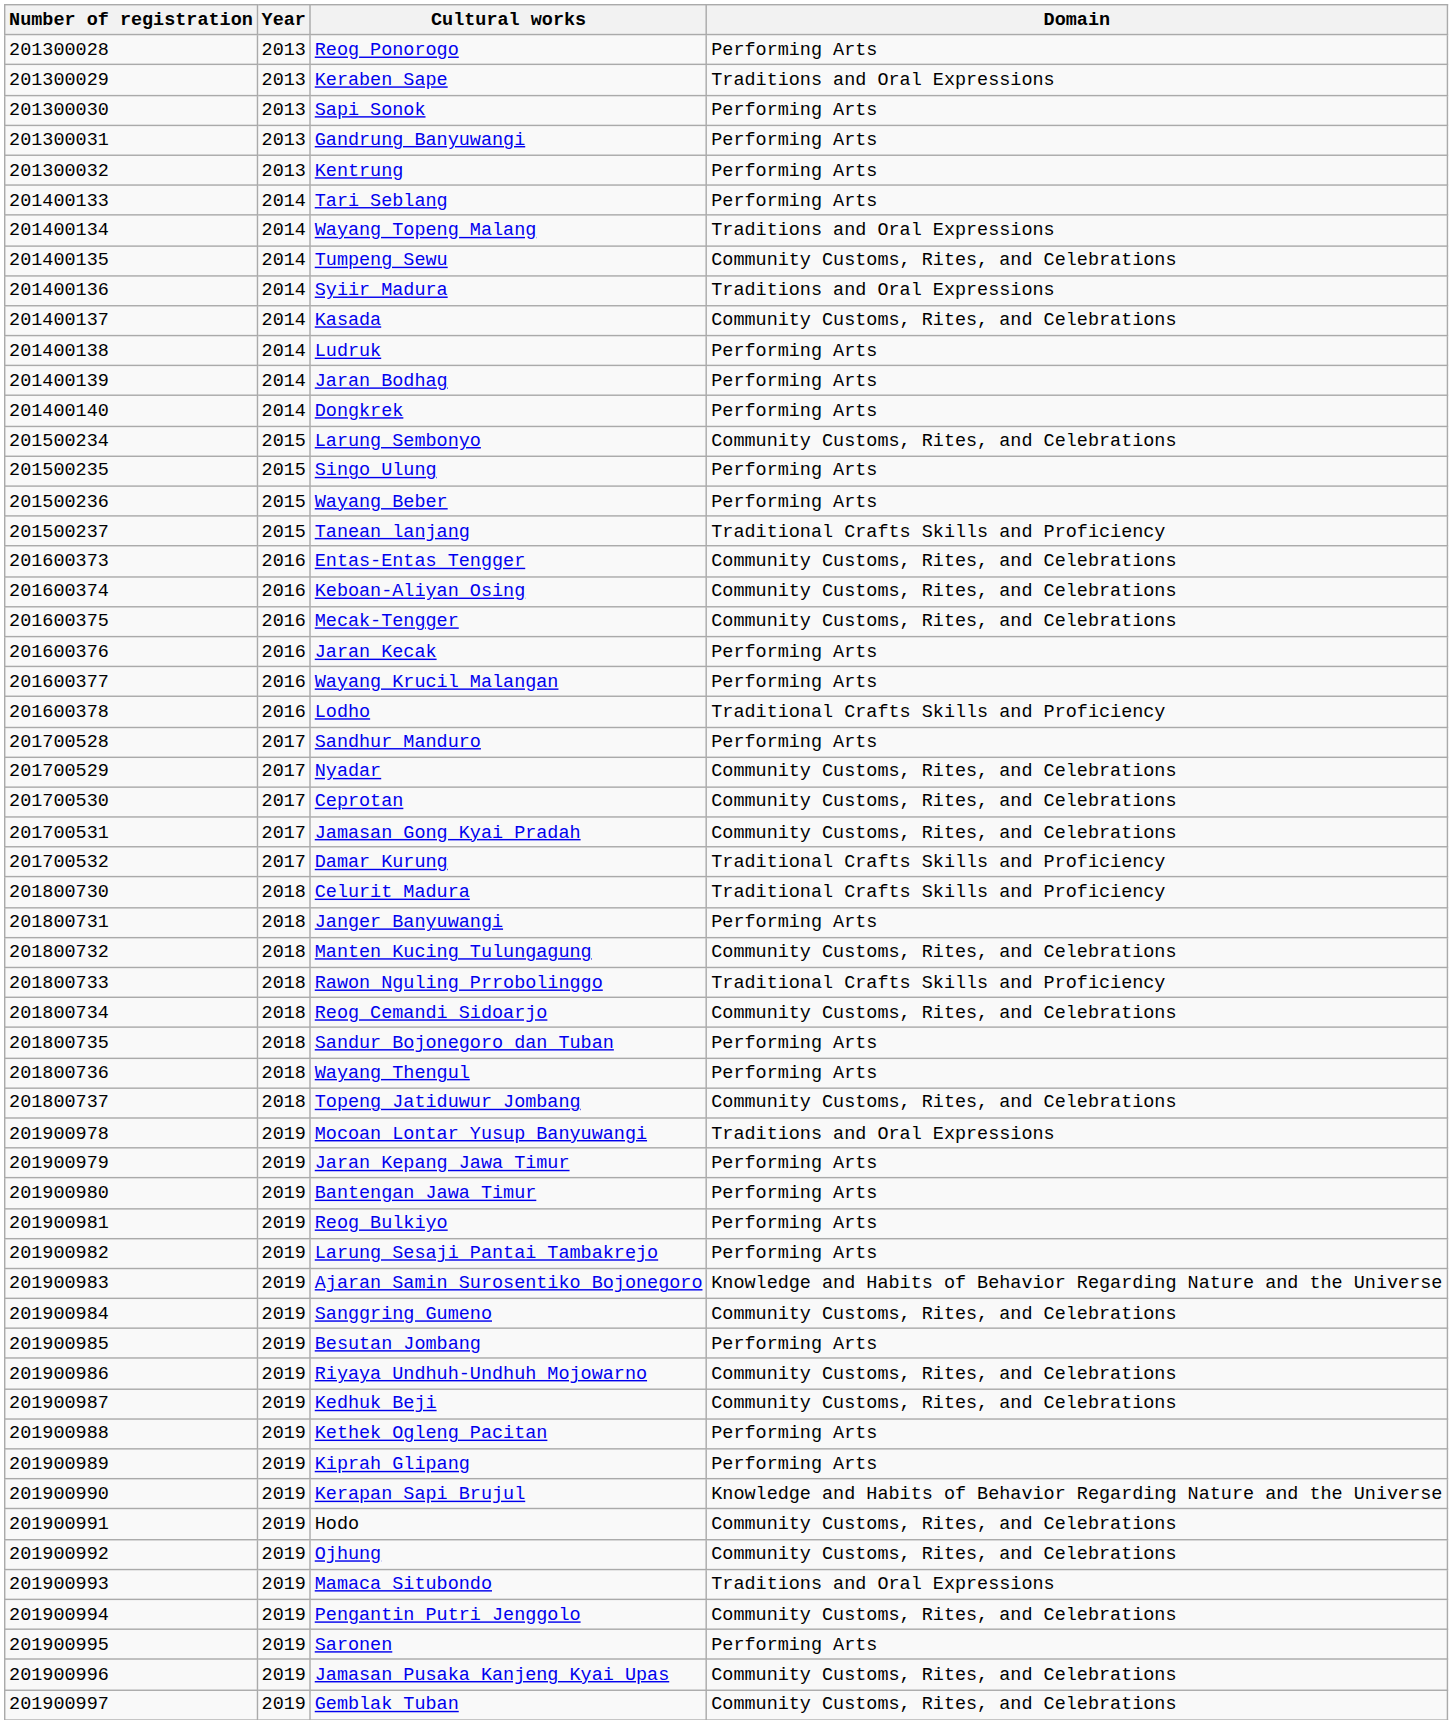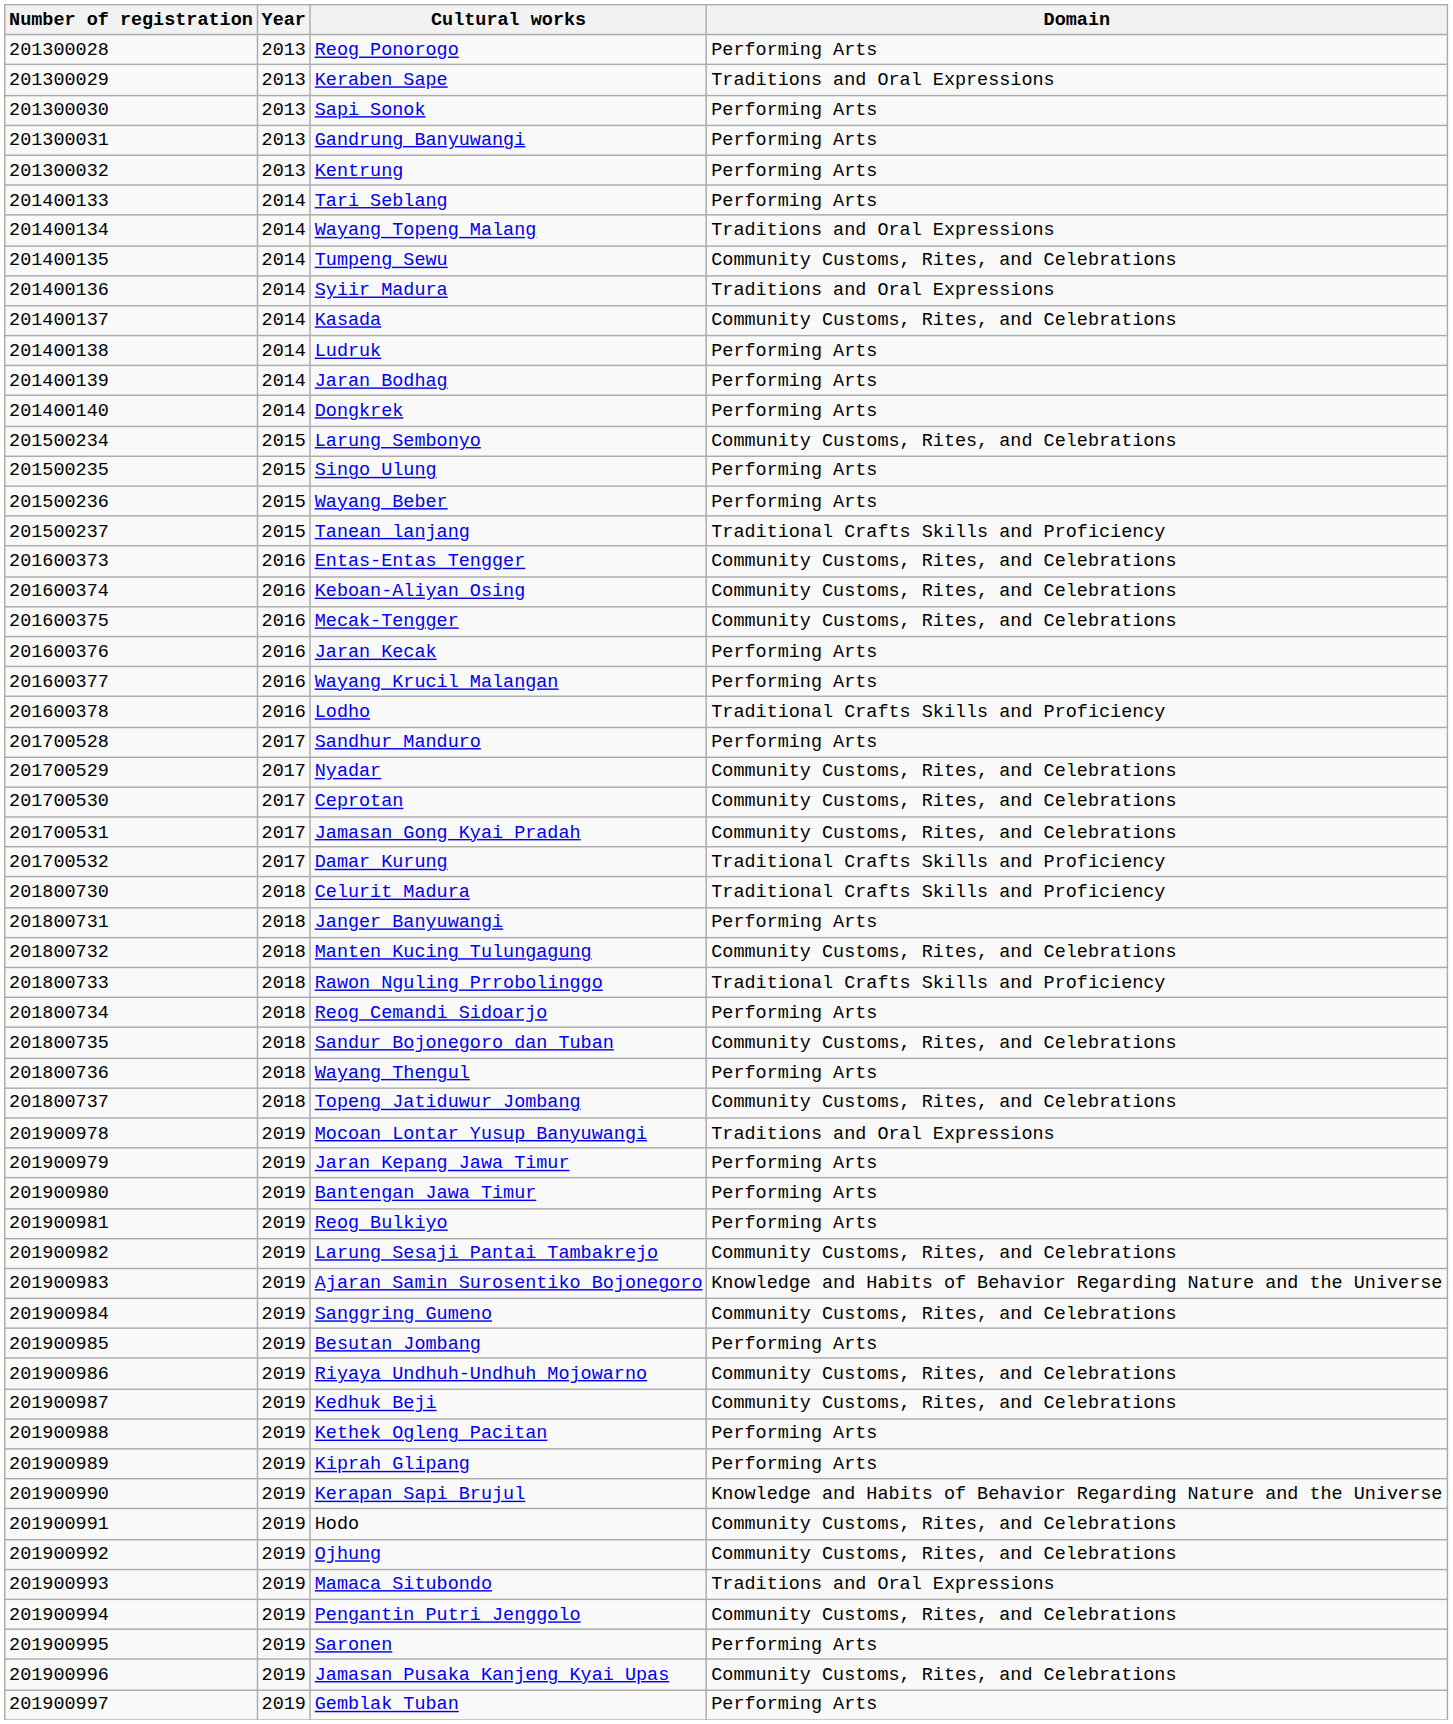 <table class = "wikitable sortable">
 <tr>
 <th>Number of registration</th>
 <th>Year</th>
 <th>Cultural works</th>
 <th>Domain</th>
 </tr>
 <tr>
 <td>201300028</td>
 <td>2013</td>
 <td><a href='#'>Reog Ponorogo</a></td>
 <td>Performing Arts</td>
 </tr>
 <tr>
 <td>201300029</td>
 <td>2013</td>
 <td><a href='#'>Keraben Sape</a></td>
 <td>Traditions and Oral Expressions</td>
 </tr>
 <tr>
 <td>201300030</td>
 <td>2013</td>
 <td><a href='#'>Sapi Sonok</a></td>
 <td>Performing Arts</td>
 </tr>
 <tr>
 <td>201300031</td>
 <td>2013</td>
 <td><a href='#'>Gandrung Banyuwangi</a></td>
 <td>Performing Arts</td>
 </tr>
 <tr>
 <td>201300032</td>
 <td>2013</td>
 <td><a href='#'>Kentrung</a></td>
 <td>Performing Arts</td>
 </tr>
 <tr>
 <td>201400133</td>
 <td>2014</td>
 <td><a href='#'>Tari Seblang</a></td>
 <td>Performing Arts</td>
 </tr>
 <tr>
 <td>201400134</td>
 <td>2014</td>
 <td><a href='#'>Wayang Topeng Malang</a></td>
 <td>Traditions and Oral Expressions</td>
 </tr>
 <tr>
 <td>201400135</td>
 <td>2014</td>
 <td><a href='#'>Tumpeng Sewu</a></td>
 <td>Community Customs, Rites, and Celebrations</td>
 </tr>
 <tr>
 <td>201400136</td>
 <td>2014</td>
 <td><a href='#'>Syiir Madura</a></td>
 <td>Traditions and Oral Expressions</td>
 </tr>
 <tr>
 <td>201400137</td>
 <td>2014</td>
 <td><a href='#'>Kasada</a></td>
 <td>Community Customs, Rites, and Celebrations</td>
 </tr>
 <tr>
 <td>201400138</td>
 <td>2014</td>
 <td><a href='#'>Ludruk</a></td>
 <td>Performing Arts</td>
 </tr>
 <tr>
 <td>201400139</td>
 <td>2014</td>
 <td><a href='#'>Jaran Bodhag</a></td>
 <td>Performing Arts</td>
 </tr>
 <tr>
 <td>201400140</td>
 <td>2014</td>
 <td><a href='#'>Dongkrek</a></td>
 <td>Performing Arts</td>
 </tr>
 <tr>
 <td>201500234</td>
 <td>2015</td>
 <td><a href='#'>Larung Sembonyo</a></td>
 <td>Community Customs, Rites, and Celebrations</td>
 </tr>
 <tr>
 <td>201500235</td>
 <td>2015</td>
 <td><a href='#'>Singo Ulung</a></td>
 <td>Performing Arts</td>
 </tr>
 <tr>
 <td>201500236</td>
 <td>2015</td>
 <td><a href='#'>Wayang Beber</a></td>
 <td>Performing Arts</td>
 </tr>
 <tr>
 <td>201500237</td>
 <td>2015</td>
 <td><a href='#'>Tanean lanjang</a></td>
 <td>Traditional Crafts Skills and Proficiency</td>
 </tr>
 <tr>
 <td>201600373</td>
 <td>2016</td>
 <td><a href='#'>Entas-Entas Tengger</a></td>
 <td>Community Customs, Rites, and Celebrations</td>
 </tr>
 <tr>
 <td>201600374</td>
 <td>2016</td>
 <td><a href='#'>Keboan-Aliyan Osing</a></td>
 <td>Community Customs, Rites, and Celebrations</td>
 </tr>
 <tr>
 <td>201600375</td>
 <td>2016</td>
 <td><a href='#'>Mecak-Tengger</a></td>
 <td>Community Customs, Rites, and Celebrations</td>
 </tr>
 <tr>
 <td>201600376</td>
 <td>2016</td>
 <td><a href='#'>Jaran Kecak</a></td>
 <td>Performing Arts</td>
 </tr>
 <tr>
 <td>201600377</td>
 <td>2016</td>
 <td><a href='#'>Wayang Krucil Malangan</a></td>
 <td>Performing Arts</td>
 </tr>
 <tr>
 <td>201600378</td>
 <td>2016</td>
 <td><a href='#'>Lodho</a></td>
 <td>Traditional Crafts Skills and Proficiency</td>
 </tr>
 <tr>
 <td>201700528</td>
 <td>2017</td>
 <td><a href='#'>Sandhur Manduro</a></td>
 <td>Performing Arts</td>
 </tr>
 <tr>
 <td>201700529</td>
 <td>2017</td>
 <td><a href='#'>Nyadar</a></td>
 <td>Community Customs, Rites, and Celebrations</td>
 </tr>
 <tr>
 <td>201700530</td>
 <td>2017</td>
 <td><a href='#'>Ceprotan</a></td>
 <td>Community Customs, Rites, and Celebrations</td>
 </tr>
 <tr>
 <td>201700531</td>
 <td>2017</td>
 <td><a href='#'>Jamasan Gong Kyai Pradah</a></td>
 <td>Community Customs, Rites, and Celebrations</td>
 </tr>
 <tr>
 <td>201700532</td>
 <td>2017</td>
 <td><a href='#'>Damar Kurung</a></td>
 <td>Traditional Crafts Skills and Proficiency</td>
 </tr>
 <tr>
 <td>201800730</td>
 <td>2018</td>
 <td><a href='#'>Celurit Madura</a></td>
 <td>Traditional Crafts Skills and Proficiency</td>
 </tr>
 <tr>
 <td>201800731</td>
 <td>2018</td>
 <td><a href='#'>Janger Banyuwangi</a></td>
 <td>Performing Arts</td>
 </tr>
 <tr>
 <td>201800732</td>
 <td>2018</td>
 <td><a href='#'>Manten Kucing Tulungagung</a></td>
 <td>Community Customs, Rites, and Celebrations</td>
 </tr>
 <tr>
 <td>201800733</td>
 <td>2018</td>
 <td><a href='#'>Rawon Nguling Prrobolinggo</a></td>
 <td>Traditional Crafts Skills and Proficiency</td>
 </tr>
 <tr>
 <td>201800734</td>
 <td>2018</td>
 <td><a href='#'>Reog Cemandi Sidoarjo</a></td>
-<td>Community Customs, Rites, and Celebrations</td>
+<td>Performing Arts</td>
 </tr>
 <tr>
 <td>201800735</td>
 <td>2018</td>
 <td><a href='#'>Sandur Bojonegoro dan Tuban</a></td>
-<td>Performing Arts</td>
+<td>Community Customs, Rites, and Celebrations</td>
 </tr>
 <tr>
 <td>201800736</td>
 <td>2018</td>
 <td><a href='#'>Wayang Thengul</a></td>
 <td>Performing Arts</td>
 </tr>
 <tr>
 <td>201800737</td>
 <td>2018</td>
 <td><a href='#'>Topeng Jatiduwur Jombang</a></td>
 <td>Community Customs, Rites, and Celebrations</td>
 </tr>
 <tr>
 <td>201900978</td>
 <td>2019</td>
 <td><a href='#'>Mocoan Lontar Yusup Banyuwangi</a></td>
 <td>Traditions and Oral Expressions</td>
 </tr>
 <tr>
 <td>201900979</td>
 <td>2019</td>
 <td><a href='#'>Jaran Kepang Jawa Timur</a></td>
 <td>Performing Arts</td>
 </tr>
 <tr>
 <td>201900980</td>
 <td>2019</td>
 <td><a href='#'>Bantengan Jawa Timur</a></td>
 <td>Performing Arts</td>
 </tr>
 <tr>
 <td>201900981</td>
 <td>2019</td>
 <td><a href='#'>Reog Bulkiyo</a></td>
 <td>Performing Arts</td>
 </tr>
 <tr>
 <td>201900982</td>
 <td>2019</td>
 <td><a href='#'>Larung Sesaji Pantai Tambakrejo</a></td>
-<td>Performing Arts</td>
+<td>Community Customs, Rites, and Celebrations</td>
 </tr>
 <tr>
 <td>201900983</td>
 <td>2019</td>
 <td><a href='#'>Ajaran Samin Surosentiko Bojonegoro</a></td>
 <td>Knowledge and Habits of Behavior Regarding Nature and the Universe</td>
 </tr>
 <tr>
 <td>201900984</td>
 <td>2019</td>
 <td><a href='#'>Sanggring Gumeno</a></td>
 <td>Community Customs, Rites, and Celebrations</td>
 </tr>
 <tr>
 <td>201900985</td>
 <td>2019</td>
 <td><a href='#'>Besutan Jombang</a></td>
 <td>Performing Arts</td>
 </tr>
 <tr>
 <td>201900986</td>
 <td>2019</td>
 <td><a href='#'>Riyaya Undhuh-Undhuh Mojowarno</a></td>
 <td>Community Customs, Rites, and Celebrations</td>
 </tr>
 <tr>
 <td>201900987</td>
 <td>2019</td>
 <td><a href='#'>Kedhuk Beji</a></td>
 <td>Community Customs, Rites, and Celebrations</td>
 </tr>
 <tr>
 <td>201900988</td>
 <td>2019</td>
 <td><a href='#'>Kethek Ogleng Pacitan</a></td>
 <td>Performing Arts</td>
 </tr>
 <tr>
 <td>201900989</td>
 <td>2019</td>
 <td><a href='#'>Kiprah Glipang</a></td>
 <td>Performing Arts</td>
 </tr>
 <tr>
 <td>201900990</td>
 <td>2019</td>
 <td><a href='#'>Kerapan Sapi Brujul</a></td>
 <td>Knowledge and Habits of Behavior Regarding Nature and the Universe</td>
 </tr>
 <tr>
 <td>201900991</td>
 <td>2019</td>
 <td>Hodo</td>
 <td>Community Customs, Rites, and Celebrations</td>
 </tr>
 <tr>
 <td>201900992</td>
 <td>2019</td>
 <td><a href='#'>Ojhung</a></td>
 <td>Community Customs, Rites, and Celebrations</td>
 </tr>
 <tr>
 <td>201900993</td>
 <td>2019</td>
 <td><a href='#'>Mamaca Situbondo</a></td>
 <td>Traditions and Oral Expressions</td>
 </tr>
 <tr>
 <td>201900994</td>
 <td>2019</td>
 <td><a href='#'>Pengantin Putri Jenggolo</a></td>
 <td>Community Customs, Rites, and Celebrations</td>
 </tr>
 <tr>
 <td>201900995</td>
 <td>2019</td>
 <td><a href='#'>Saronen</a></td>
 <td>Performing Arts</td>
 </tr>
 <tr>
 <td>201900996</td>
 <td>2019</td>
 <td><a href='#'>Jamasan Pusaka Kanjeng Kyai Upas</a></td>
 <td>Community Customs, Rites, and Celebrations</td>
 </tr>
 <tr>
 <td>201900997</td>
 <td>2019</td>
 <td><a href='#'>Gemblak Tuban</a></td>
-<td>Community Customs, Rites, and Celebrations</td>
+<td>Performing Arts</td>
 </tr>
 </table>
